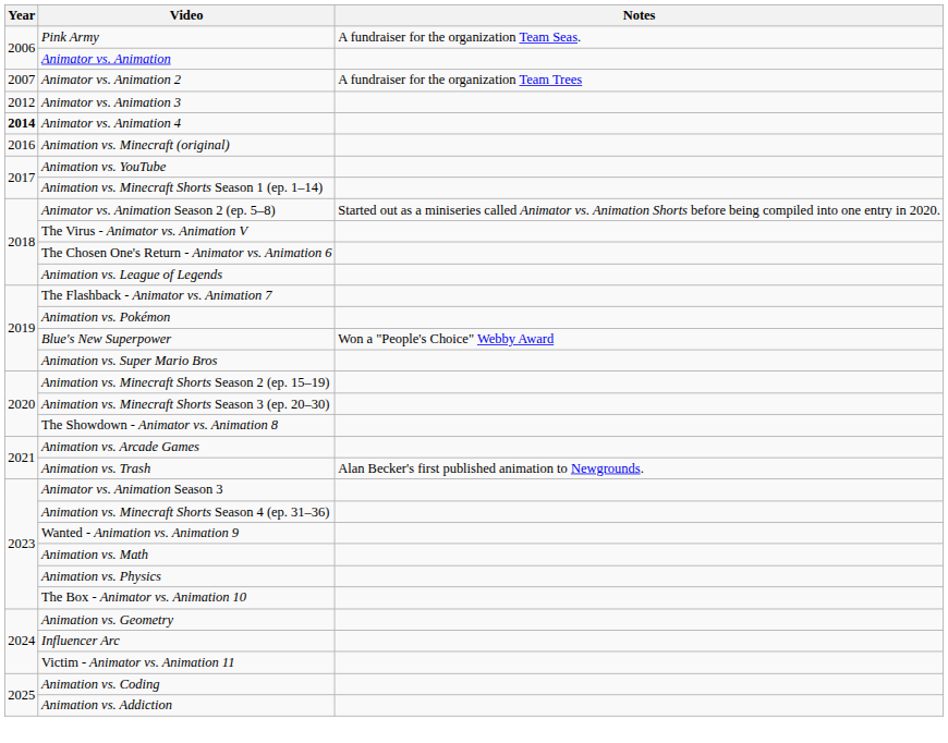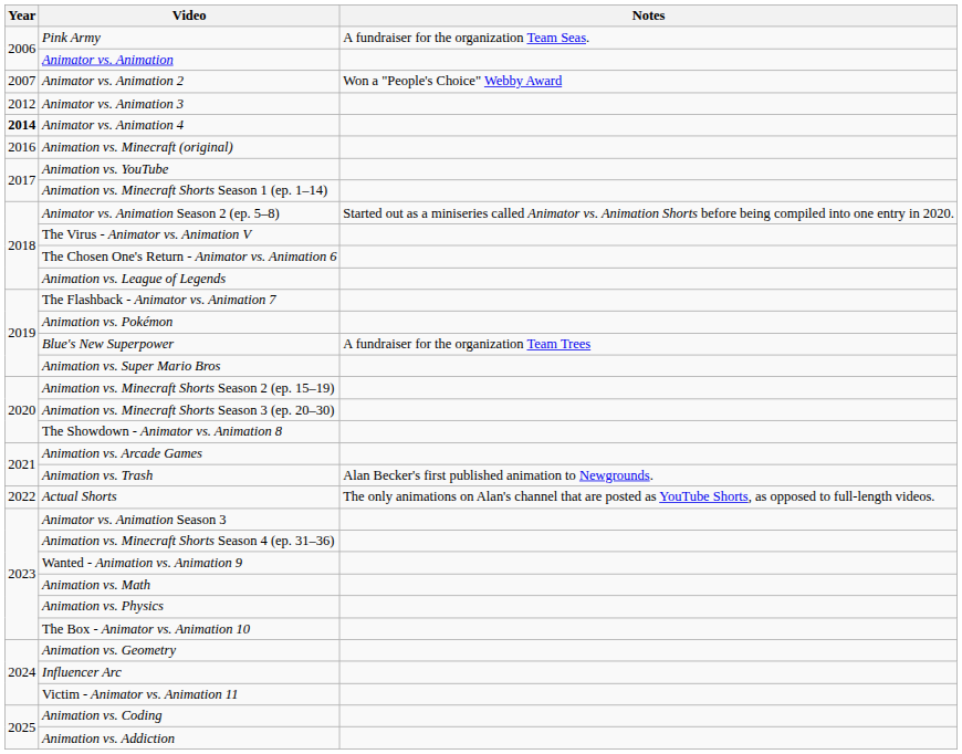 <table class="wikitable sortable">
 <tr>
 <th>Year</th>
 <th>Video</th>
 <th>Notes</th>
 </tr>
 <tr>
 <td rowspan="2" align="center">2006</td>
 <td><em>Pink Army</em></td>
 <td>A fundraiser for the organization <a href='#'>Team Seas</a>.</td>
 </tr>
 <tr>
 <td><em><a href='#'>Animator vs. Animation</a></em></td>
 <td></td>
 </tr>
 <tr>
 <td align="center">2007</td>
 <td><em>Animator vs. Animation 2</em></td>
-<td>A fundraiser for the organization <a href='#'>Team Trees</a></td>
+<td>Won a "People's Choice" <a href='#'>Webby Award</a></td>
 </tr>
 <tr>
 <td align="center">2012</td>
 <td><em>Animator vs. Animation 3</em></td>
 <td></td>
 </tr>
 <tr>
 <td align="center"><strong>2014</strong></td>
 <td><em>Animator vs. Animation 4</em></td>
 <td></td>
 </tr>
 <tr>
 <td align="center">2016</td>
 <td><em>Animation vs. Minecraft (original)</em></td>
 <td></td>
 </tr>
 <tr>
 <td rowspan="2" align="center">2017</td>
 <td><em>Animation vs. YouTube</em></td>
 <td></td>
 </tr>
 <tr>
 <td><em>Animation vs. Minecraft Shorts</em> Season 1 (ep. 1–14)</td>
 <td></td>
 </tr>
 <tr>
 <td rowspan="4" align="center">2018</td>
 <td><em>Animator vs. Animation</em> Season 2 (ep. 5–8)</td>
 <td>Started out as a miniseries called <em>Animator vs. Animation Shorts</em> before being compiled into one entry in 2020.</td>
 </tr>
 <tr>
 <td>The Virus - <em>Animator vs. Animation</em> <em>V</em></td>
 <td></td>
 </tr>
 <tr>
 <td>The Chosen One's Return - <em>Animator vs. Animation</em> <em>6</em></td>
 <td></td>
 </tr>
 <tr>
 <td><em>Animation vs. League of Legends</em></td>
 <td></td>
 </tr>
 <tr>
 <td rowspan="4">2019</td>
 <td>The Flashback - <em>Animator vs. Animation</em> <em>7</em></td>
 <td></td>
 </tr>
 <tr>
 <td><em>Animation vs. Pokémon</em></td>
 <td></td>
 </tr>
 <tr>
 <td><em>Blue's New Superpower</em></td>
-<td>Won a "People's Choice" <a href='#'>Webby Award</a></td>
+<td>A fundraiser for the organization <a href='#'>Team Trees</a></td>
 </tr>
 <tr>
 <td><em>Animation vs. Super Mario Bros</em></td>
 <td></td>
 </tr>
 <tr>
 <td rowspan="3" align="center">2020</td>
 <td><em>Animation vs. Minecraft Shorts</em> Season 2 (ep. 15–19)</td>
 <td></td>
 </tr>
 <tr>
 <td><em>Animation vs. Minecraft Shorts</em> Season 3 (ep. 20–30)</td>
 <td></td>
 </tr>
 <tr>
 <td>The Showdown - <em>Animator vs. Animation</em> <em>8</em></td>
 </tr>
 <tr>
 <td rowspan="2" align="center">2021</td>
 <td><em>Animation vs. Arcade Games</em></td>
 <td></td>
 </tr>
 <tr>
 <td><em>Animation vs. Trash</em></td>
 <td>Alan Becker's first published animation to <a href='#'>Newgrounds</a>.</td>
+</tr>
+<tr>
+<td align="center">2022</td>
+<td><em>Actual Shorts</em></td>
+<td>The only animations on Alan's channel that are posted as <a href='#'>YouTube Shorts</a>, as opposed to full-length videos.</td>
 </tr>
 <tr>
 <td rowspan="6" align="center">2023</td>
 <td><em>Animator vs. Animation</em> Season 3</td>
 <td></td>
 </tr>
 <tr>
 <td><em>Animation vs. Minecraft Shorts</em> Season 4 (ep. 31–36)</td>
 <td></td>
 </tr>
 <tr>
 <td>Wanted - <em>Animation vs. Animation 9</em></td>
 <td></td>
 </tr>
 <tr>
 <td><em>Animation vs. Math</em></td>
 <td></td>
 </tr>
 <tr>
 <td><em>Animation vs. Physics</em></td>
 <td></td>
 </tr>
 <tr>
 <td>The Box - <em>Animator vs. Animation 10</em></td>
 <td></td>
 </tr>
 <tr>
 <td rowspan="3" align="center">2024</td>
 <td><em>Animation vs. Geometry</em></td>
 <td></td>
 </tr>
 <tr>
 <td><em>Influencer Arc</em></td>
 <td></td>
 </tr>
 <tr>
 <td>Victim <em>- Animator vs. Animation 11</em></td>
 <td></td>
 </tr>
 <tr>
 <td rowspan="2" align="center">2025</td>
 <td><em>Animation vs. Coding</em></td>
 <td></td>
 </tr>
 <tr>
 <td><em>Animation vs. Addiction</em></td>
 <td></td>
 </tr>
 </table>
